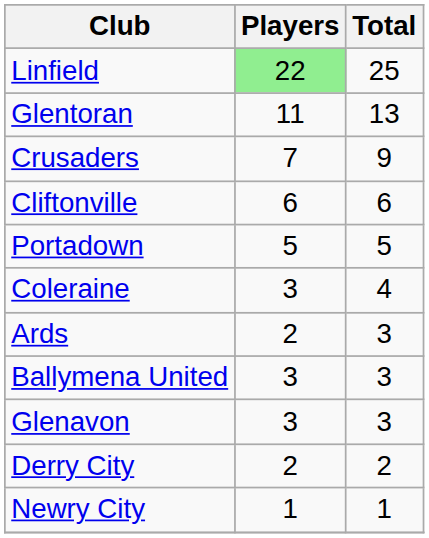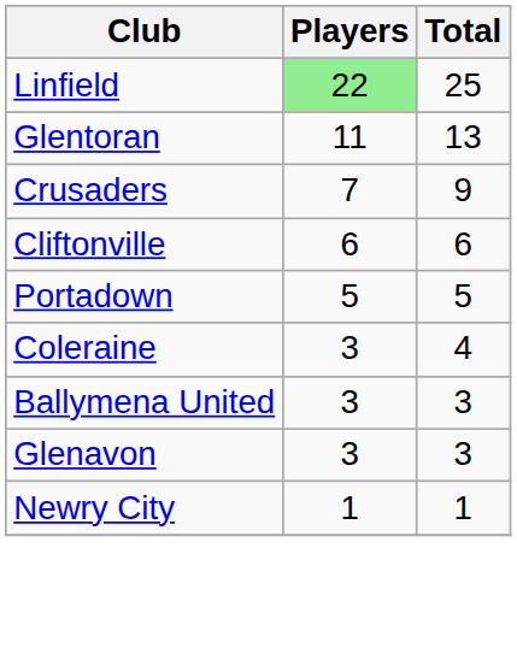 <table class="wikitable sortable">
 <tr>
 <th>Club</th>
 <th>Players</th>
 <th>Total</th>
 </tr>
 <tr>
 <td><a href='#'>Linfield</a></td>
 <td align=center style="background: lightgreen;">22</td>
 <td align=center>25</td>
 </tr>
 <tr>
 <td><a href='#'>Glentoran</a></td>
 <td align=center>11</td>
 <td align=center>13</td>
 </tr>
 <tr>
 <td><a href='#'>Crusaders</a></td>
 <td align=center>7</td>
 <td align=center>9</td>
 </tr>
 <tr>
 <td><a href='#'>Cliftonville</a></td>
 <td align=center>6</td>
 <td align=center>6</td>
 </tr>
 <tr>
 <td><a href='#'>Portadown</a></td>
 <td align=center>5</td>
 <td align=center>5</td>
 </tr>
 <tr>
 <td><a href='#'>Coleraine</a></td>
 <td align=center>3</td>
 <td align=center>4</td>
 </tr>
 <tr>
-<td><a href='#'>Ards</a></td>
-<td align=center>2</td>
-<td align=center>3</td>
-</tr>
-<tr>
 <td><a href='#'>Ballymena United</a></td>
 <td align=center>3</td>
 <td align=center>3</td>
 </tr>
 <tr>
 <td><a href='#'>Glenavon</a></td>
 <td align=center>3</td>
 <td align=center>3</td>
 </tr>
 <tr>
-<td><a href='#'>Derry City</a></td>
-<td align=center>2</td>
-<td align=center>2</td>
-</tr>
-<tr>
 <td><a href='#'>Newry City</a></td>
 <td align=center>1</td>
 <td align=center>1</td>
 </tr>
 <tr>
 </tr>
 </table>
